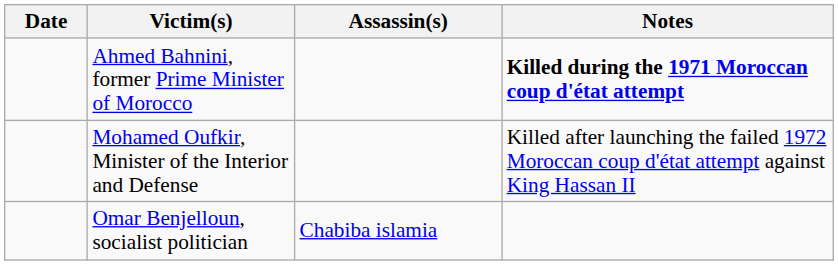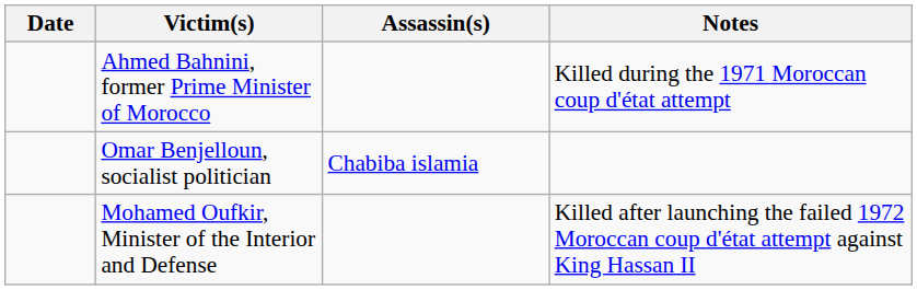 <table class="wikitable sortable" style="width:100%">
 <tr>
 <th style="width:10%">Date</th>
 <th style="width:25%">Victim(s)</th>
 <th style="width:25%">Assassin(s)</th>
 <th style="width:40%">Notes</th>
 </tr>
 <tr>
 <td></td>
 <td><a href='#'>Ahmed Bahnini</a>, former <a href='#'>Prime Minister of Morocco</a></td>
 <td></td>
-<td><strong>Killed during the <a href='#'>1971 Moroccan coup d'état attempt</a></strong></td>
+<td>Killed during the <a href='#'>1971 Moroccan coup d'état attempt</a></td>
+</tr>
+<tr>
+<td></td>
+<td><a href='#'>Omar Benjelloun</a>, socialist politician</td>
+<td><a href='#'>Chabiba islamia</a></td>
+<td></td>
 </tr>
 <tr>
 <td></td>
 <td><a href='#'>Mohamed Oufkir</a>, Minister of the Interior and Defense</td>
 <td></td>
 <td>Killed after launching the failed <a href='#'>1972 Moroccan coup d'état attempt</a> against <a href='#'>King Hassan II</a></td>
 </tr>
-<tr>
-<td></td>
-<td><a href='#'>Omar Benjelloun</a>, socialist politician</td>
-<td><a href='#'>Chabiba islamia</a></td>
-<td></td>
-</tr>
 </table>
